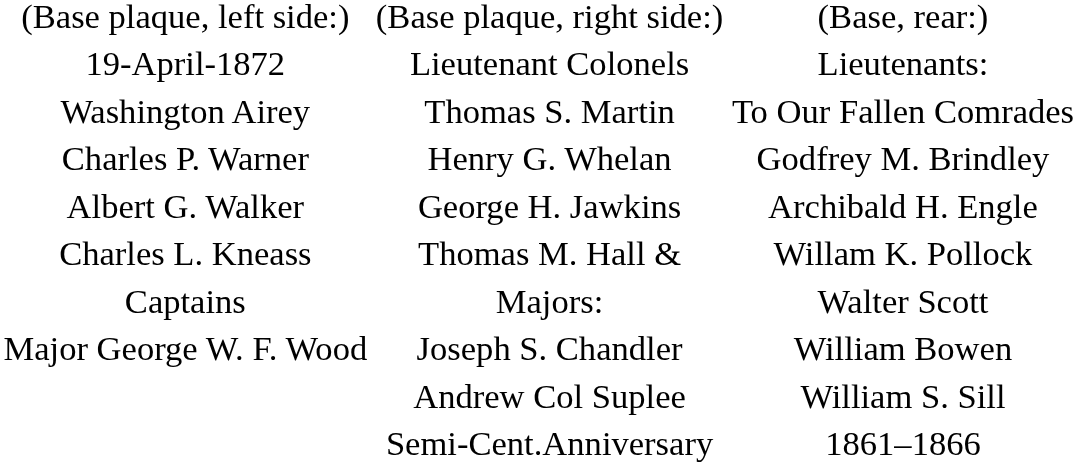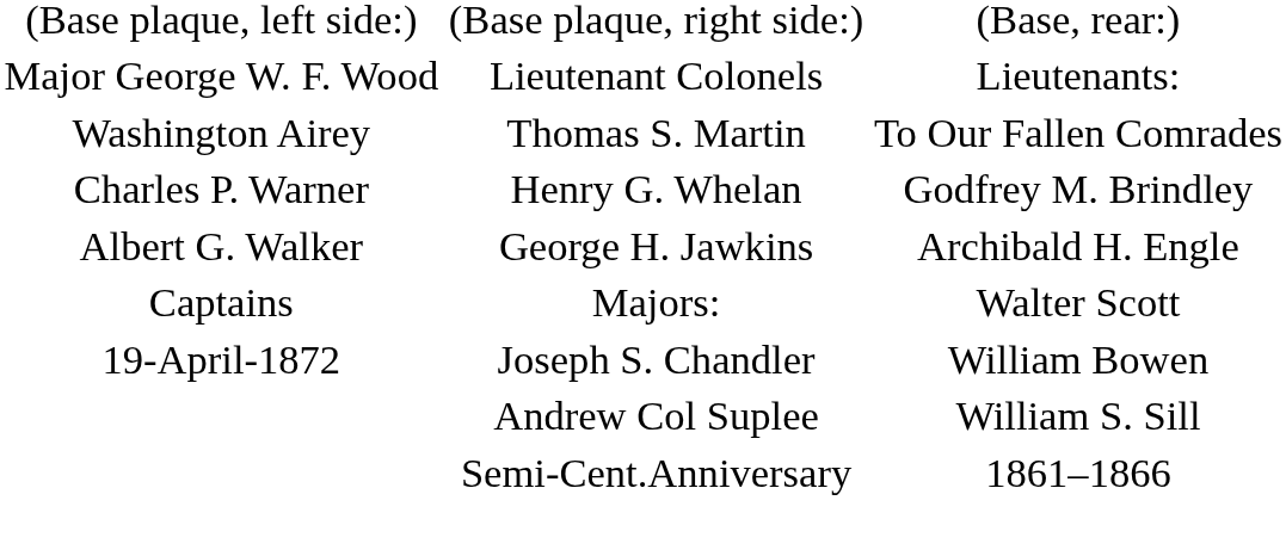 <table style="text-align: center">
 <tr>
 <td>(Base plaque, left side:) <br></td>
 <td>(Base plaque, right side:) <br></td>
 <td>(Base, rear:) <br></td>
 </tr>
 <tr>
-<td>19-April-1872 <br></td>
+<td>Major George W. F. Wood<br></td>
 <td>Lieutenant Colonels<br></td>
 <td>Lieutenants:</td>
 </tr>
 <tr>
 <td>Washington Airey<br></td>
 <td>Thomas S. Martin<br></td>
 <td>To Our Fallen Comrades<br></td>
 </tr>
 <tr>
 <td>Charles P. Warner<br></td>
 <td>Henry G. Whelan<br></td>
 <td>Godfrey M. Brindley<br></td>
 </tr>
 <tr>
 <td>Albert G. Walker<br></td>
 <td>George H. Jawkins<br></td>
 <td>Archibald H. Engle<br></td>
 </tr>
 <tr>
-<td>Charles L. Kneass<br></td>
-<td>Thomas M. Hall &<br></td>
-<td>Willam K. Pollock<br></td>
-</tr>
-<tr>
 <td>Captains<br></td>
 <td>Majors:<br></td>
 <td>Walter Scott<br></td>
 </tr>
 <tr>
-<td>Major George W. F. Wood<br></td>
+<td>19-April-1872 <br></td>
 <td>Joseph S. Chandler<br></td>
 <td>William Bowen<br></td>
 </tr>
 <tr>
 <td></td>
 <td>Andrew Col Suplee<br></td>
 <td>William S. Sill<br></td>
 </tr>
 <tr>
 <td></td>
 <td>Semi-Cent.Anniversary <br></td>
 <td>1861–1866<br></td>
 </tr>
 </table>
